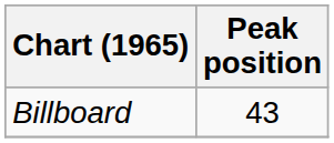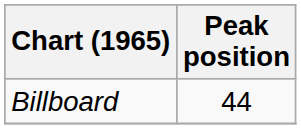 <table class="wikitable">
 <tr>
 <th>Chart (1965)</th>
 <th>Peak<br>position</th>
 </tr>
 <tr>
 <td><em>Billboard</em></td>
-<td align="center">43</td>
+<td align="center">44</td>
 </tr>
 <tr>
 </tr>
 </table>
